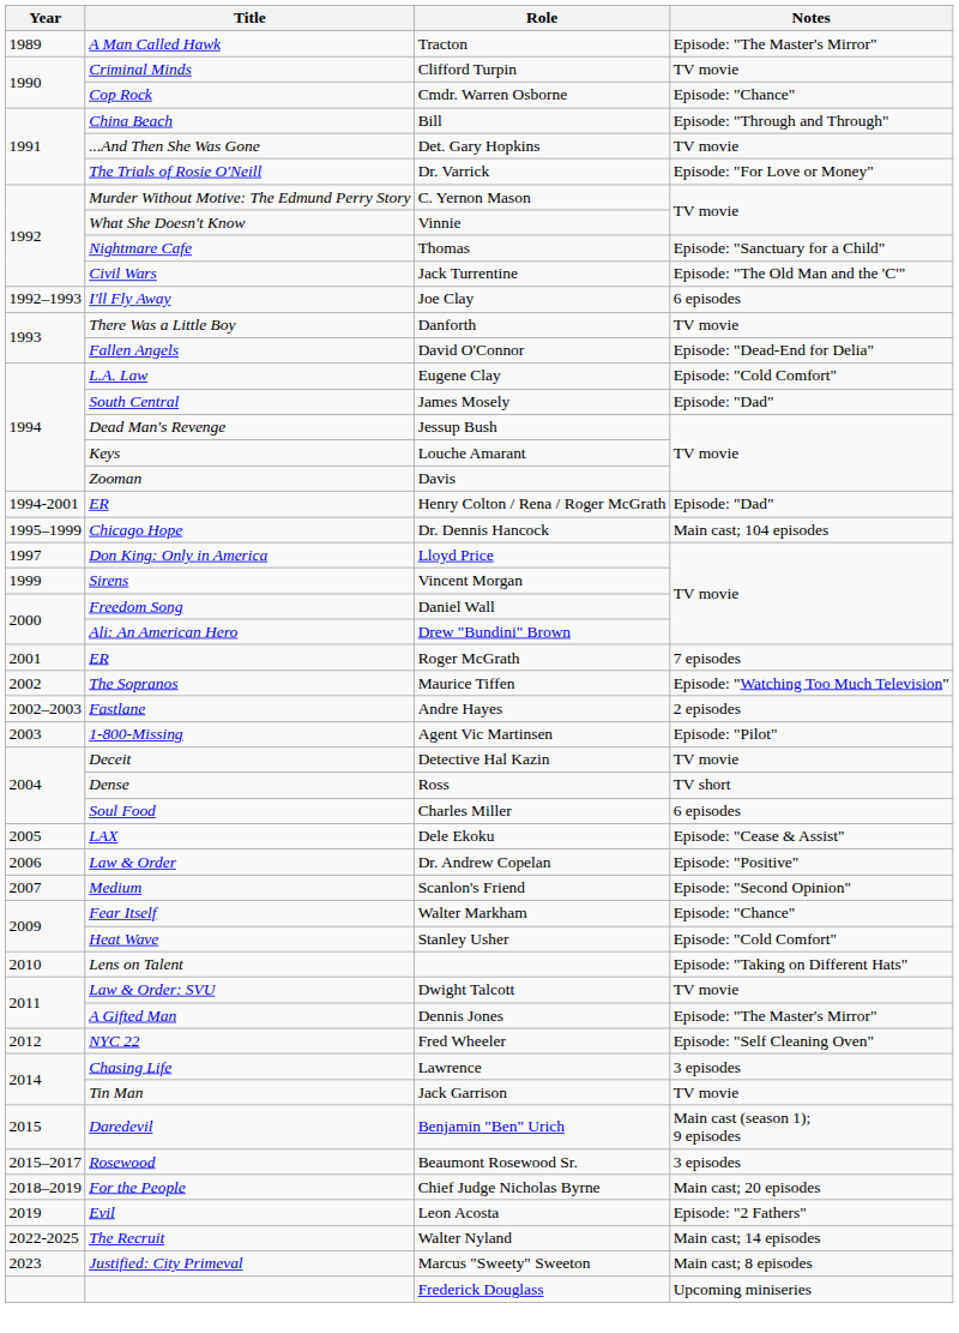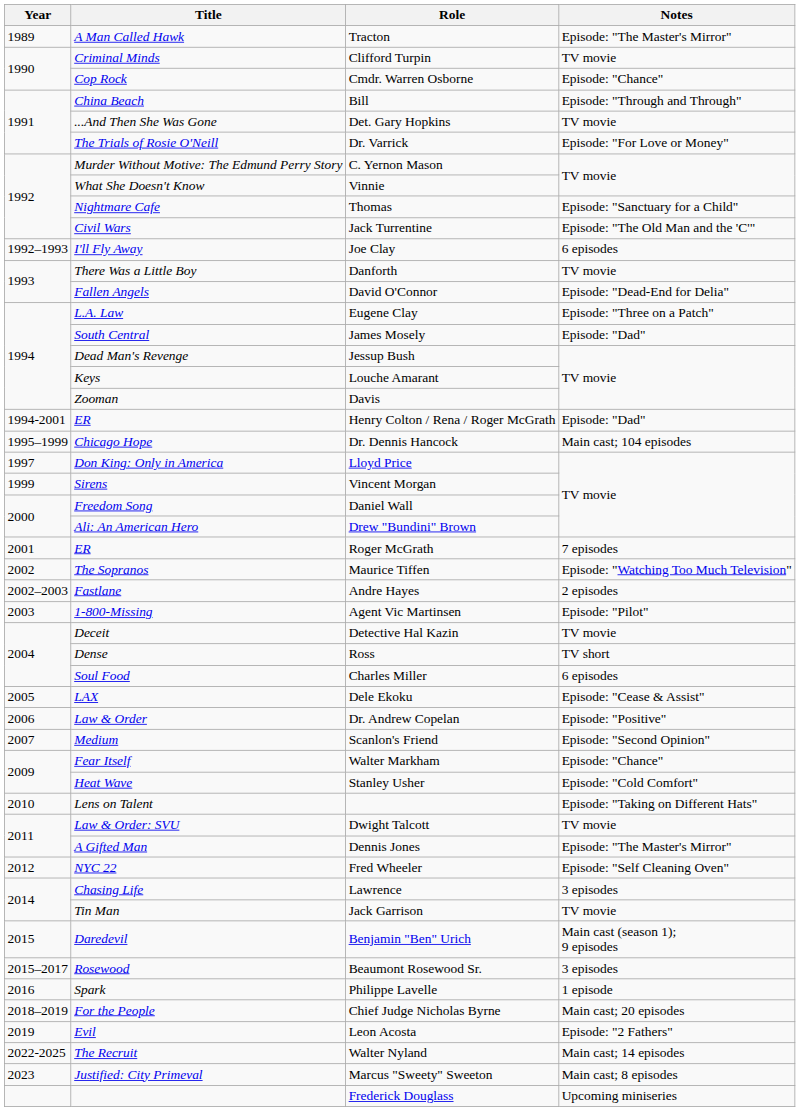 <table class="wikitable sortable">
 <tr>
 <th>Year</th>
 <th>Title</th>
 <th>Role</th>
 <th>Notes</th>
 </tr>
 <tr>
 <td>1989</td>
 <td><em><a href='#'>A Man Called Hawk</a></em></td>
 <td>Tracton</td>
 <td>Episode: "The Master's Mirror"</td>
 </tr>
 <tr>
 <td rowspan=2>1990</td>
 <td><em><a href='#'>Criminal Minds</a></em></td>
 <td>Clifford Turpin</td>
 <td>TV movie</td>
 </tr>
 <tr>
 <td><em><a href='#'>Cop Rock</a></em></td>
 <td>Cmdr. Warren Osborne</td>
 <td>Episode: "Chance"</td>
 </tr>
 <tr>
 <td rowspan=3>1991</td>
 <td><em><a href='#'>China Beach</a></em></td>
 <td>Bill</td>
 <td>Episode: "Through and Through"</td>
 </tr>
 <tr>
 <td><em>...And Then She Was Gone</em></td>
 <td>Det. Gary Hopkins</td>
 <td>TV movie</td>
 </tr>
 <tr>
 <td><em><a href='#'>The Trials of Rosie O'Neill</a></em></td>
 <td>Dr. Varrick</td>
 <td>Episode: "For Love or Money"</td>
 </tr>
 <tr>
 <td rowspan=4>1992</td>
 <td><em>Murder Without Motive: The Edmund Perry Story</em></td>
 <td>C. Yernon Mason</td>
 <td rowspan=2>TV movie</td>
 </tr>
 <tr>
 <td><em>What She Doesn't Know</em></td>
 <td>Vinnie</td>
 </tr>
 <tr>
 <td><em><a href='#'>Nightmare Cafe</a></em></td>
 <td>Thomas</td>
 <td>Episode: "Sanctuary for a Child"</td>
 </tr>
 <tr>
 <td><em><a href='#'>Civil Wars</a></em></td>
 <td>Jack Turrentine</td>
 <td>Episode: "The Old Man and the 'C'"</td>
 </tr>
 <tr>
 <td>1992–1993</td>
 <td><em><a href='#'>I'll Fly Away</a></em></td>
 <td>Joe Clay</td>
 <td>6 episodes</td>
 </tr>
 <tr>
 <td rowspan=2>1993</td>
 <td><em>There Was a Little Boy</em></td>
 <td>Danforth</td>
 <td>TV movie</td>
 </tr>
 <tr>
 <td><em><a href='#'>Fallen Angels</a></em></td>
 <td>David O'Connor</td>
 <td>Episode: "Dead-End for Delia"</td>
 </tr>
 <tr>
 <td rowspan=5>1994</td>
 <td><em><a href='#'>L.A. Law</a></em></td>
 <td>Eugene Clay</td>
-<td>Episode: "Cold Comfort"</td>
+<td>Episode: "Three on a Patch"</td>
 </tr>
 <tr>
 <td><em><a href='#'>South Central</a></em></td>
 <td>James Mosely</td>
 <td>Episode: "Dad"</td>
 </tr>
 <tr>
 <td><em>Dead Man's Revenge</em></td>
 <td>Jessup Bush</td>
 <td rowspan=3>TV movie</td>
 </tr>
 <tr>
 <td><em>Keys</em></td>
 <td>Louche Amarant</td>
 </tr>
 <tr>
 <td><em>Zooman</em></td>
 <td>Davis</td>
 </tr>
 <tr>
 <td>1994-2001</td>
 <td><em><a href='#'>ER</a></em></td>
 <td>Henry Colton / Rena / Roger McGrath</td>
 <td>Episode: "Dad"</td>
 </tr>
 <tr>
 <td>1995–1999</td>
 <td><em><a href='#'>Chicago Hope</a></em></td>
 <td>Dr. Dennis Hancock</td>
 <td>Main cast; 104 episodes</td>
 </tr>
 <tr>
 <td>1997</td>
 <td><em><a href='#'>Don King: Only in America</a></em></td>
 <td><a href='#'>Lloyd Price</a></td>
 <td rowspan=4>TV movie</td>
 </tr>
 <tr>
 <td>1999</td>
 <td><em><a href='#'>Sirens</a></em></td>
 <td>Vincent Morgan</td>
 </tr>
 <tr>
 <td rowspan=2>2000</td>
 <td><em><a href='#'>Freedom Song</a></em></td>
 <td>Daniel Wall</td>
 </tr>
 <tr>
 <td><em><a href='#'>Ali: An American Hero</a></em></td>
 <td><a href='#'>Drew "Bundini" Brown</a></td>
 </tr>
 <tr>
 <td>2001</td>
 <td><em><a href='#'>ER</a></em></td>
 <td>Roger McGrath</td>
 <td>7 episodes</td>
 </tr>
 <tr>
 <td>2002</td>
 <td><em><a href='#'>The Sopranos</a></em></td>
 <td>Maurice Tiffen</td>
 <td>Episode: "<a href='#'>Watching Too Much Television</a>"</td>
 </tr>
 <tr>
 <td>2002–2003</td>
 <td><em><a href='#'>Fastlane</a></em></td>
 <td>Andre Hayes</td>
 <td>2 episodes</td>
 </tr>
 <tr>
 <td>2003</td>
 <td><em><a href='#'>1-800-Missing</a></em></td>
 <td>Agent Vic Martinsen</td>
 <td>Episode: "Pilot"</td>
 </tr>
 <tr>
 <td rowspan=3>2004</td>
 <td><em>Deceit</em></td>
 <td>Detective Hal Kazin</td>
 <td>TV movie</td>
 </tr>
 <tr>
 <td><em>Dense</em></td>
 <td>Ross</td>
 <td>TV short</td>
 </tr>
 <tr>
 <td><em><a href='#'>Soul Food</a></em></td>
 <td>Charles Miller</td>
 <td>6 episodes</td>
 </tr>
 <tr>
 <td>2005</td>
 <td><em><a href='#'>LAX</a></em></td>
 <td>Dele Ekoku</td>
 <td>Episode: "Cease & Assist"</td>
 </tr>
 <tr>
 <td>2006</td>
 <td><em><a href='#'>Law & Order</a></em></td>
 <td>Dr. Andrew Copelan</td>
 <td>Episode: "Positive"</td>
 </tr>
 <tr>
 <td>2007</td>
 <td><em><a href='#'>Medium</a></em></td>
 <td>Scanlon's Friend</td>
 <td>Episode: "Second Opinion"</td>
 </tr>
 <tr>
 <td rowspan=2>2009</td>
 <td><em><a href='#'>Fear Itself</a></em></td>
 <td>Walter Markham</td>
 <td>Episode: "Chance"</td>
 </tr>
 <tr>
 <td><em><a href='#'>Heat Wave</a></em></td>
 <td>Stanley Usher</td>
 <td>Episode: "Cold Comfort"</td>
 </tr>
 <tr>
 <td>2010</td>
 <td><em>Lens on Talent</em></td>
 <td></td>
 <td>Episode: "Taking on Different Hats"</td>
 </tr>
 <tr>
 <td rowspan=2>2011</td>
 <td><em><a href='#'>Law & Order: SVU</a></em></td>
 <td>Dwight Talcott</td>
 <td>TV movie</td>
 </tr>
 <tr>
 <td><em><a href='#'>A Gifted Man</a></em></td>
 <td>Dennis Jones</td>
 <td>Episode: "The Master's Mirror"</td>
 </tr>
 <tr>
 <td>2012</td>
 <td><em><a href='#'>NYC 22</a></em></td>
 <td>Fred Wheeler</td>
 <td>Episode: "Self Cleaning Oven"</td>
 </tr>
 <tr>
 <td rowspan=2>2014</td>
 <td><em><a href='#'>Chasing Life</a></em></td>
 <td>Lawrence</td>
 <td>3 episodes</td>
 </tr>
 <tr>
 <td><em>Tin Man</em></td>
 <td>Jack Garrison</td>
 <td>TV movie</td>
 </tr>
 <tr>
 <td>2015</td>
 <td><em><a href='#'>Daredevil</a></em></td>
 <td><a href='#'>Benjamin "Ben" Urich</a></td>
 <td>Main cast (season 1);<br>9 episodes</td>
 </tr>
 <tr>
 <td>2015–2017</td>
 <td><em><a href='#'>Rosewood</a></em></td>
 <td>Beaumont Rosewood Sr.</td>
 <td>3 episodes</td>
 </tr>
 <tr>
+<td>2016</td>
+<td><em>Spark</em></td>
+<td>Philippe Lavelle</td>
+<td>1 episode</td>
+</tr>
+<tr>
 <td>2018–2019</td>
 <td><em><a href='#'>For the People</a></em></td>
 <td>Chief Judge Nicholas Byrne</td>
 <td>Main cast; 20 episodes</td>
 </tr>
 <tr>
 <td>2019</td>
 <td><em><a href='#'>Evil</a></em></td>
 <td>Leon Acosta</td>
 <td>Episode: "2 Fathers"</td>
 </tr>
 <tr>
 <td>2022-2025</td>
 <td><em><a href='#'>The Recruit</a></em></td>
 <td>Walter Nyland</td>
 <td>Main cast; 14 episodes</td>
 </tr>
 <tr>
 <td>2023</td>
 <td><em><a href='#'>Justified: City Primeval</a></em></td>
 <td>Marcus "Sweety" Sweeton</td>
 <td>Main cast; 8 episodes</td>
 </tr>
 <tr>
 <td></td>
 <td></td>
 <td><a href='#'>Frederick Douglass</a></td>
 <td>Upcoming miniseries</td>
 </tr>
 </table>
